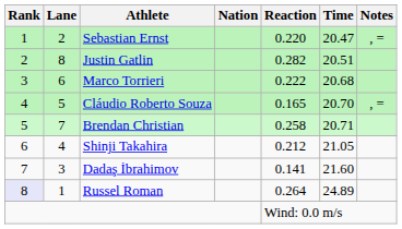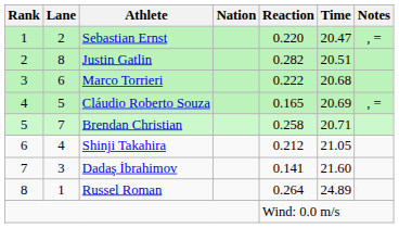 <table class="wikitable sortable" style="text-align:center">
 <tr>
 <th>Rank</th>
 <th>Lane</th>
 <th>Athlete</th>
 <th>Nation</th>
 <th>Reaction</th>
 <th>Time</th>
 <th>Notes</th>
 </tr>
 <tr bgcolor=bbf3bb>
 <td>1</td>
 <td>2</td>
 <td align="left"><a href='#'>Sebastian Ernst</a></td>
 <td align="left"></td>
 <td>0.220</td>
 <td>20.47</td>
 <td>, =</td>
 </tr>
 <tr bgcolor=bbf3bb>
 <td>2</td>
 <td>8</td>
 <td align="left"><a href='#'>Justin Gatlin</a></td>
 <td align="left"></td>
 <td>0.282</td>
 <td>20.51</td>
 <td></td>
 </tr>
 <tr bgcolor=bbf3bb>
 <td>3</td>
 <td>6</td>
 <td align="left"><a href='#'>Marco Torrieri</a></td>
 <td align="left"></td>
 <td>0.222</td>
 <td>20.68</td>
 <td></td>
 </tr>
 <tr bgcolor=bbf3bb>
 <td>4</td>
 <td>5</td>
 <td align="left"><a href='#'>Cláudio Roberto Souza</a></td>
 <td align="left"></td>
 <td>0.165</td>
-<td>20.70</td>
+<td>20.69</td>
 <td>, =</td>
 </tr>
 <tr bgcolor=ccf9cc>
 <td>5</td>
 <td>7</td>
 <td align="left"><a href='#'>Brendan Christian</a></td>
 <td align="left"></td>
 <td>0.258</td>
 <td>20.71</td>
 <td></td>
 </tr>
 <tr>
 <td>6</td>
 <td>4</td>
 <td align="left"><a href='#'>Shinji Takahira</a></td>
 <td align="left"></td>
 <td>0.212</td>
 <td>21.05</td>
 <td></td>
 </tr>
 <tr>
 <td>7</td>
 <td>3</td>
 <td align="left"><a href='#'>Dadaş İbrahimov</a></td>
 <td align="left"></td>
 <td>0.141</td>
 <td>21.60</td>
 <td></td>
 </tr>
 <tr>
-<td style="background: lavender;">8</td>
+<td>8</td>
 <td>1</td>
 <td align="left"><a href='#'>Russel Roman</a></td>
 <td align="left"></td>
 <td>0.264</td>
 <td>24.89</td>
 <td></td>
 </tr>
 <tr class="sortbottom">
 <td colspan=4></td>
 <td colspan="3" style="text-align:left;">Wind: 0.0 m/s</td>
 </tr>
 </table>
